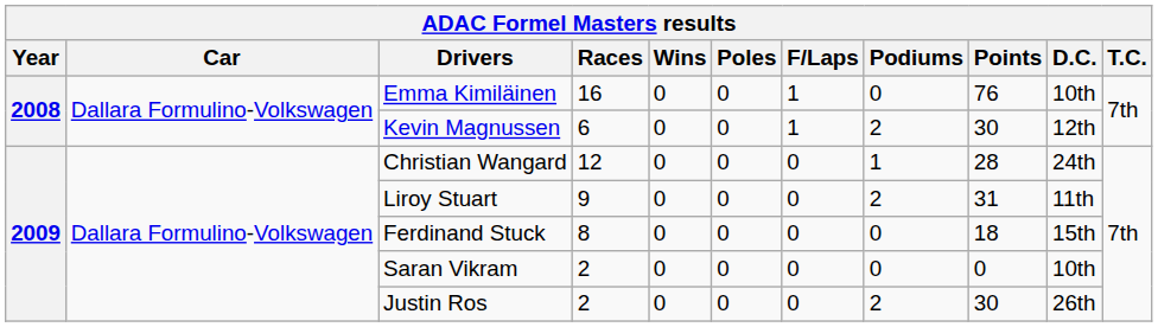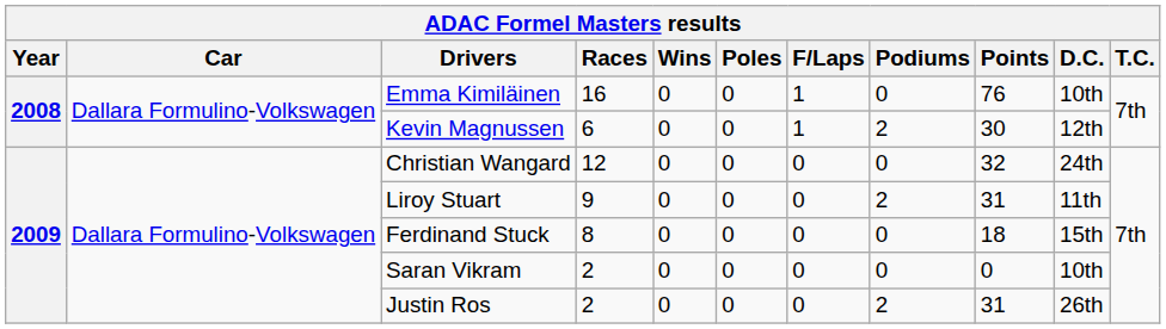 <table class="wikitable" style="font-size:85%">
 <tr>
 <th colspan=11><a href='#'>ADAC Formel Masters</a> results</th>
 </tr>
 <tr valign="top">
 <th>Year</th>
 <th>Car</th>
 <th>Drivers</th>
 <th>Races</th>
 <th>Wins</th>
 <th>Poles</th>
 <th>F/Laps</th>
 <th>Podiums</th>
 <th>Points</th>
 <th>D.C.</th>
 <th>T.C.</th>
 </tr>
 <tr>
 <th rowspan="2"><a href='#'>2008</a></th>
 <td rowspan="2"><a href='#'>Dallara Formulino</a>-<a href='#'>Volkswagen</a></td>
 <td> <a href='#'>Emma Kimiläinen</a></td>
 <td>16</td>
 <td>0</td>
 <td>0</td>
 <td>1</td>
 <td>0</td>
 <td>76</td>
 <td>10th</td>
 <td rowspan=2>7th</td>
 </tr>
 <tr>
 <td> <a href='#'>Kevin Magnussen</a></td>
 <td>6</td>
 <td>0</td>
 <td>0</td>
 <td>1</td>
 <td>2</td>
 <td>30</td>
 <td>12th</td>
 </tr>
 <tr>
 <th rowspan="5"><a href='#'>2009</a></th>
 <td rowspan="5"><a href='#'>Dallara Formulino</a>-<a href='#'>Volkswagen</a></td>
 <td> Christian Wangard</td>
 <td>12</td>
 <td>0</td>
 <td>0</td>
 <td>0</td>
-<td>1</td>
-<td>28</td>
+<td>0</td>
+<td>32</td>
 <td>24th</td>
 <td rowspan=5>7th</td>
 </tr>
 <tr>
 <td> Liroy Stuart</td>
 <td>9</td>
 <td>0</td>
 <td>0</td>
 <td>0</td>
 <td>2</td>
 <td>31</td>
 <td>11th</td>
 </tr>
 <tr>
 <td> Ferdinand Stuck</td>
 <td>8</td>
 <td>0</td>
 <td>0</td>
 <td>0</td>
 <td>0</td>
 <td>18</td>
 <td>15th</td>
 </tr>
 <tr>
 <td> Saran Vikram</td>
 <td>2</td>
 <td>0</td>
 <td>0</td>
 <td>0</td>
 <td>0</td>
 <td>0</td>
 <td>10th</td>
 </tr>
 <tr>
 <td> Justin Ros</td>
 <td>2</td>
 <td>0</td>
 <td>0</td>
 <td>0</td>
 <td>2</td>
-<td>30</td>
+<td>31</td>
 <td>26th</td>
 </tr>
 </table>
